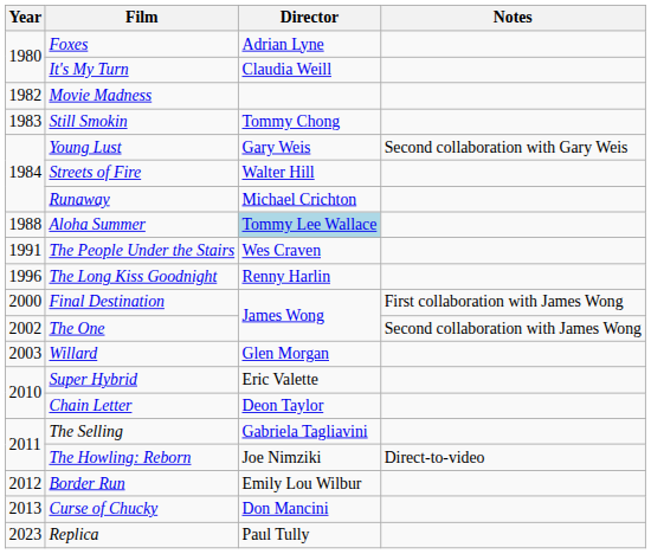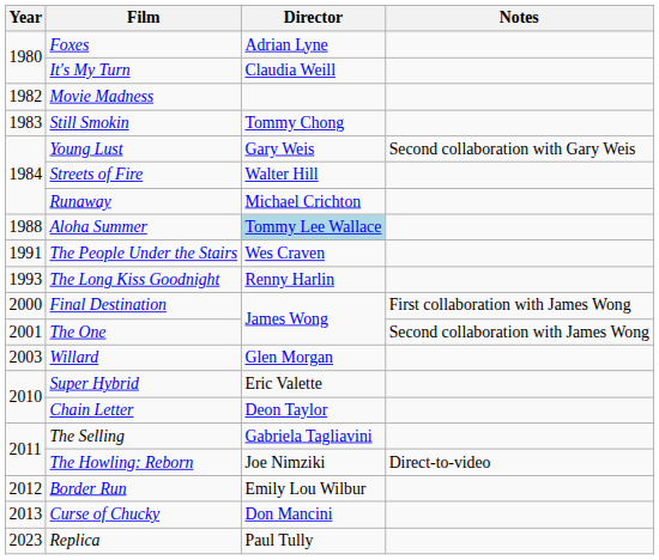 <table class="wikitable">
 <tr>
 <th>Year</th>
 <th>Film</th>
 <th>Director</th>
 <th>Notes</th>
 </tr>
 <tr>
 <td rowspan=2>1980</td>
 <td><em><a href='#'>Foxes</a></em></td>
 <td><a href='#'>Adrian Lyne</a></td>
 <td></td>
 </tr>
 <tr>
 <td><em><a href='#'>It's My Turn</a></em></td>
 <td><a href='#'>Claudia Weill</a></td>
 <td></td>
 </tr>
 <tr>
 <td>1982</td>
 <td><em><a href='#'>Movie Madness</a></em></td>
 <td></td>
 <td></td>
 </tr>
 <tr>
 <td>1983</td>
 <td><em><a href='#'>Still Smokin</a></em></td>
 <td><a href='#'>Tommy Chong</a></td>
 <td></td>
 </tr>
 <tr>
 <td rowspan=3>1984</td>
 <td><em><a href='#'>Young Lust</a></em></td>
 <td><a href='#'>Gary Weis</a></td>
 <td>Second collaboration with Gary Weis</td>
 </tr>
 <tr>
 <td><em><a href='#'>Streets of Fire</a></em></td>
 <td><a href='#'>Walter Hill</a></td>
 <td></td>
 </tr>
 <tr>
 <td><em><a href='#'>Runaway</a></em></td>
 <td><a href='#'>Michael Crichton</a></td>
 <td></td>
 </tr>
 <tr>
 <td>1988</td>
 <td><em><a href='#'>Aloha Summer</a></em></td>
 <td style="background: lightblue;"><a href='#'>Tommy Lee Wallace</a></td>
 <td></td>
 </tr>
 <tr>
 <td>1991</td>
 <td><em><a href='#'>The People Under the Stairs</a></em></td>
 <td><a href='#'>Wes Craven</a></td>
 <td></td>
 </tr>
 <tr>
-<td>1996</td>
+<td>1993</td>
 <td><em><a href='#'>The Long Kiss Goodnight</a></em></td>
 <td><a href='#'>Renny Harlin</a></td>
 <td><small></small></td>
 </tr>
 <tr>
 <td>2000</td>
 <td><em><a href='#'>Final Destination</a></em></td>
 <td rowspan=2><a href='#'>James Wong</a></td>
 <td>First collaboration with James Wong</td>
 </tr>
 <tr>
-<td>2002</td>
+<td>2001</td>
 <td><em><a href='#'>The One</a></em></td>
 <td>Second collaboration with James Wong</td>
 </tr>
 <tr>
 <td>2003</td>
 <td><em><a href='#'>Willard</a></em></td>
 <td><a href='#'>Glen Morgan</a></td>
 <td></td>
 </tr>
 <tr>
 <td rowspan=2>2010</td>
 <td><em><a href='#'>Super Hybrid</a></em></td>
 <td>Eric Valette</td>
 <td></td>
 </tr>
 <tr>
 <td><em><a href='#'>Chain Letter</a></em></td>
 <td><a href='#'>Deon Taylor</a></td>
 <td></td>
 </tr>
 <tr>
 <td rowspan=2>2011</td>
 <td><em>The Selling</em></td>
 <td><a href='#'>Gabriela Tagliavini</a></td>
 <td></td>
 </tr>
 <tr>
 <td><em><a href='#'>The Howling: Reborn</a></em></td>
 <td>Joe Nimziki</td>
 <td>Direct-to-video</td>
 </tr>
 <tr>
 <td>2012</td>
 <td><em><a href='#'>Border Run</a></em></td>
 <td>Emily Lou Wilbur</td>
 <td></td>
 </tr>
 <tr>
 <td>2013</td>
 <td><em><a href='#'>Curse of Chucky</a></em></td>
 <td><a href='#'>Don Mancini</a></td>
 <td></td>
 </tr>
 <tr>
 <td>2023</td>
 <td><em>Replica</em></td>
 <td>Paul Tully</td>
 <td></td>
 </tr>
 </table>
